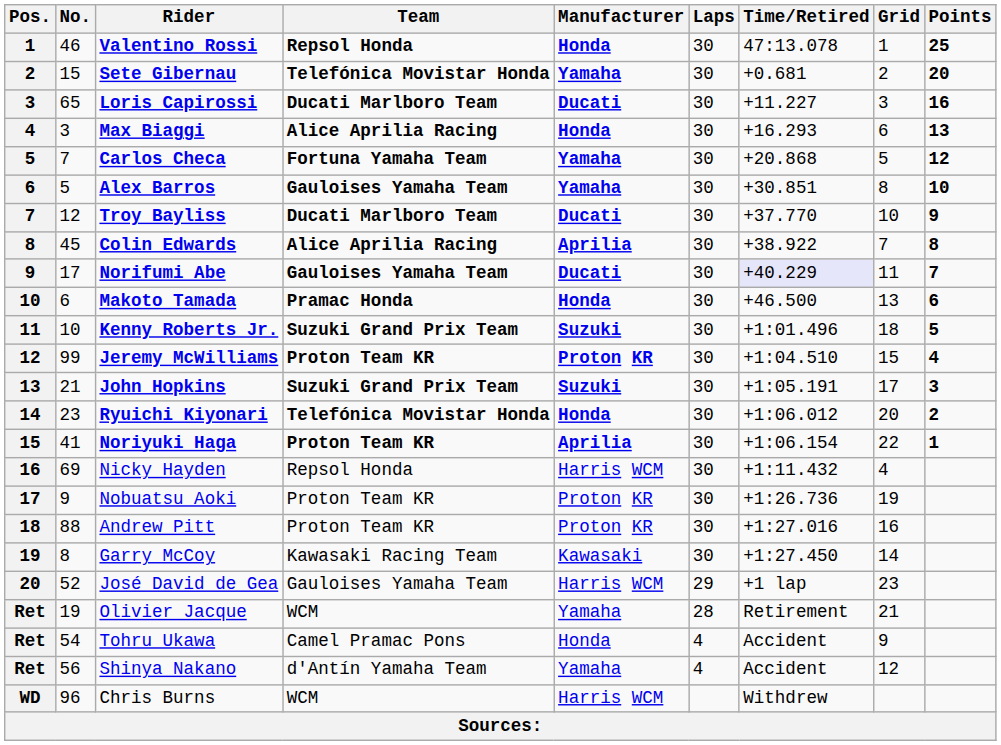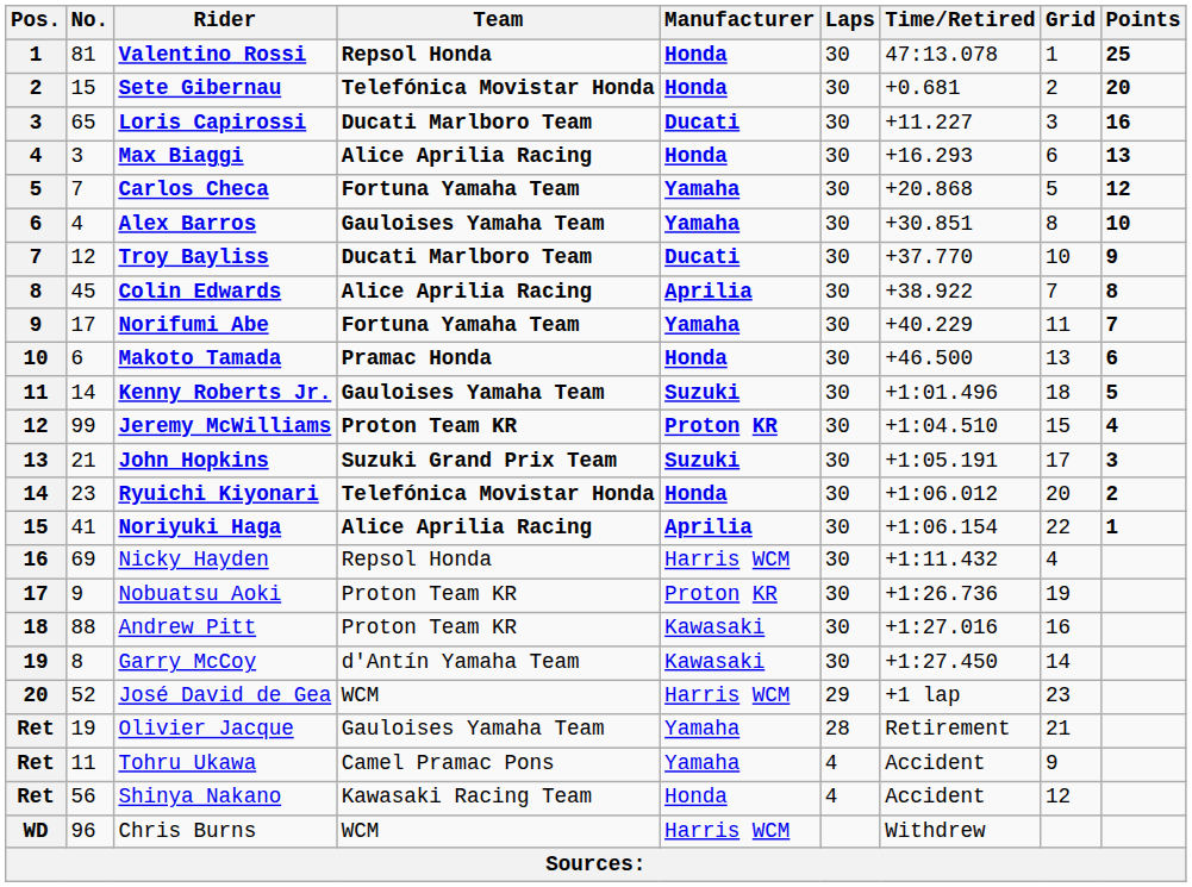 <table class="wikitable" style="font-size: 95%;">
 <tr>
 <th>Pos.</th>
 <th>No.</th>
 <th>Rider</th>
 <th>Team</th>
 <th>Manufacturer</th>
 <th>Laps</th>
 <th>Time/Retired</th>
 <th>Grid</th>
 <th>Points</th>
 </tr>
 <tr>
 <th>1</th>
-<td>46</td>
+<td>81</td>
 <td> <strong><a href='#'>Valentino Rossi</a></strong></td>
 <td><strong>Repsol Honda</strong></td>
 <td><strong><a href='#'>Honda</a></strong></td>
 <td>30</td>
 <td>47:13.078</td>
 <td>1</td>
 <td><strong>25</strong></td>
 </tr>
 <tr>
 <th>2</th>
 <td>15</td>
 <td> <strong><a href='#'>Sete Gibernau</a></strong></td>
 <td><strong>Telefónica Movistar Honda</strong></td>
-<td><strong><a href='#'>Yamaha</a></strong></td>
+<td><strong><a href='#'>Honda</a></strong></td>
 <td>30</td>
 <td>+0.681</td>
 <td>2</td>
 <td><strong>20</strong></td>
 </tr>
 <tr>
 <th>3</th>
 <td>65</td>
 <td> <strong><a href='#'>Loris Capirossi</a></strong></td>
 <td><strong>Ducati Marlboro Team</strong></td>
 <td><strong><a href='#'>Ducati</a></strong></td>
 <td>30</td>
 <td>+11.227</td>
 <td>3</td>
 <td><strong>16</strong></td>
 </tr>
 <tr>
 <th>4</th>
 <td>3</td>
 <td> <strong><a href='#'>Max Biaggi</a></strong></td>
 <td><strong>Alice Aprilia Racing</strong></td>
 <td><strong><a href='#'>Honda</a></strong></td>
 <td>30</td>
 <td>+16.293</td>
 <td>6</td>
 <td><strong>13</strong></td>
 </tr>
 <tr>
 <th>5</th>
 <td>7</td>
 <td> <strong><a href='#'>Carlos Checa</a></strong></td>
 <td><strong>Fortuna Yamaha Team</strong></td>
 <td><strong><a href='#'>Yamaha</a></strong></td>
 <td>30</td>
 <td>+20.868</td>
 <td>5</td>
 <td><strong>12</strong></td>
 </tr>
 <tr>
 <th>6</th>
-<td>5</td>
+<td>4</td>
 <td> <strong><a href='#'>Alex Barros</a></strong></td>
 <td><strong>Gauloises Yamaha Team</strong></td>
 <td><strong><a href='#'>Yamaha</a></strong></td>
 <td>30</td>
 <td>+30.851</td>
 <td>8</td>
 <td><strong>10</strong></td>
 </tr>
 <tr>
 <th>7</th>
 <td>12</td>
 <td> <strong><a href='#'>Troy Bayliss</a></strong></td>
 <td><strong>Ducati Marlboro Team</strong></td>
 <td><strong><a href='#'>Ducati</a></strong></td>
 <td>30</td>
 <td>+37.770</td>
 <td>10</td>
 <td><strong>9</strong></td>
 </tr>
 <tr>
 <th>8</th>
 <td>45</td>
 <td> <strong><a href='#'>Colin Edwards</a></strong></td>
 <td><strong>Alice Aprilia Racing</strong></td>
 <td><strong><a href='#'>Aprilia</a></strong></td>
 <td>30</td>
 <td>+38.922</td>
 <td>7</td>
 <td><strong>8</strong></td>
 </tr>
 <tr>
 <th>9</th>
 <td>17</td>
 <td> <strong><a href='#'>Norifumi Abe</a></strong></td>
-<td><strong>Gauloises Yamaha Team</strong></td>
-<td><strong><a href='#'>Ducati</a></strong></td>
+<td><strong>Fortuna Yamaha Team</strong></td>
+<td><strong><a href='#'>Yamaha</a></strong></td>
 <td>30</td>
-<td style="background: lavender;">+40.229</td>
+<td>+40.229</td>
 <td>11</td>
 <td><strong>7</strong></td>
 </tr>
 <tr>
 <th>10</th>
 <td>6</td>
 <td> <strong><a href='#'>Makoto Tamada</a></strong></td>
 <td><strong>Pramac Honda</strong></td>
 <td><strong><a href='#'>Honda</a></strong></td>
 <td>30</td>
 <td>+46.500</td>
 <td>13</td>
 <td><strong>6</strong></td>
 </tr>
 <tr>
 <th>11</th>
-<td>10</td>
+<td>14</td>
 <td> <strong><a href='#'>Kenny Roberts Jr.</a></strong></td>
-<td><strong>Suzuki Grand Prix Team</strong></td>
+<td><strong>Gauloises Yamaha Team</strong></td>
 <td><strong><a href='#'>Suzuki</a></strong></td>
 <td>30</td>
 <td>+1:01.496</td>
 <td>18</td>
 <td><strong>5</strong></td>
 </tr>
 <tr>
 <th>12</th>
 <td>99</td>
 <td> <strong><a href='#'>Jeremy McWilliams</a></strong></td>
 <td><strong>Proton Team KR</strong></td>
 <td><strong><a href='#'>Proton</a> <a href='#'>KR</a></strong></td>
 <td>30</td>
 <td>+1:04.510</td>
 <td>15</td>
 <td><strong>4</strong></td>
 </tr>
 <tr>
 <th>13</th>
 <td>21</td>
 <td> <strong><a href='#'>John Hopkins</a></strong></td>
 <td><strong>Suzuki Grand Prix Team</strong></td>
 <td><strong><a href='#'>Suzuki</a></strong></td>
 <td>30</td>
 <td>+1:05.191</td>
 <td>17</td>
 <td><strong>3</strong></td>
 </tr>
 <tr>
 <th>14</th>
 <td>23</td>
 <td> <strong><a href='#'>Ryuichi Kiyonari</a></strong></td>
 <td><strong>Telefónica Movistar Honda</strong></td>
 <td><strong><a href='#'>Honda</a></strong></td>
 <td>30</td>
 <td>+1:06.012</td>
 <td>20</td>
 <td><strong>2</strong></td>
 </tr>
 <tr>
 <th>15</th>
 <td>41</td>
 <td> <strong><a href='#'>Noriyuki Haga</a></strong></td>
-<td><strong>Proton Team KR</strong></td>
+<td><strong>Alice Aprilia Racing</strong></td>
 <td><strong><a href='#'>Aprilia</a></strong></td>
 <td>30</td>
 <td>+1:06.154</td>
 <td>22</td>
 <td><strong>1</strong></td>
 </tr>
 <tr>
 <th>16</th>
 <td>69</td>
 <td> <a href='#'>Nicky Hayden</a></td>
 <td>Repsol Honda</td>
 <td><a href='#'>Harris</a> <a href='#'>WCM</a></td>
 <td>30</td>
 <td>+1:11.432</td>
 <td>4</td>
 <td></td>
 </tr>
 <tr>
 <th>17</th>
 <td>9</td>
 <td> <a href='#'>Nobuatsu Aoki</a></td>
 <td>Proton Team KR</td>
 <td><a href='#'>Proton</a> <a href='#'>KR</a></td>
 <td>30</td>
 <td>+1:26.736</td>
 <td>19</td>
 <td></td>
 </tr>
 <tr>
 <th>18</th>
 <td>88</td>
 <td> <a href='#'>Andrew Pitt</a></td>
 <td>Proton Team KR</td>
-<td><a href='#'>Proton</a> <a href='#'>KR</a></td>
+<td><a href='#'>Kawasaki</a></td>
 <td>30</td>
 <td>+1:27.016</td>
 <td>16</td>
 <td></td>
 </tr>
 <tr>
 <th>19</th>
 <td>8</td>
 <td> <a href='#'>Garry McCoy</a></td>
-<td>Kawasaki Racing Team</td>
+<td>d'Antín Yamaha Team</td>
 <td><a href='#'>Kawasaki</a></td>
 <td>30</td>
 <td>+1:27.450</td>
 <td>14</td>
 <td></td>
 </tr>
 <tr>
 <th>20</th>
 <td>52</td>
 <td> <a href='#'>José David de Gea</a></td>
-<td>Gauloises Yamaha Team</td>
+<td>WCM</td>
 <td><a href='#'>Harris</a> <a href='#'>WCM</a></td>
 <td>29</td>
 <td>+1 lap</td>
 <td>23</td>
 <td></td>
 </tr>
 <tr>
 <th>Ret</th>
 <td>19</td>
 <td> <a href='#'>Olivier Jacque</a></td>
-<td>WCM</td>
+<td>Gauloises Yamaha Team</td>
 <td><a href='#'>Yamaha</a></td>
 <td>28</td>
 <td>Retirement</td>
 <td>21</td>
 <td></td>
 </tr>
 <tr>
 <th>Ret</th>
-<td>54</td>
+<td>11</td>
 <td> <a href='#'>Tohru Ukawa</a></td>
 <td>Camel Pramac Pons</td>
-<td><a href='#'>Honda</a></td>
+<td><a href='#'>Yamaha</a></td>
 <td>4</td>
 <td>Accident</td>
 <td>9</td>
 <td></td>
 </tr>
 <tr>
 <th>Ret</th>
 <td>56</td>
 <td> <a href='#'>Shinya Nakano</a></td>
-<td>d'Antín Yamaha Team</td>
-<td><a href='#'>Yamaha</a></td>
+<td>Kawasaki Racing Team</td>
+<td><a href='#'>Honda</a></td>
 <td>4</td>
 <td>Accident</td>
 <td>12</td>
 <td></td>
 </tr>
 <tr>
 <th>WD</th>
 <td>96</td>
 <td> Chris Burns</td>
 <td>WCM</td>
 <td><a href='#'>Harris</a> <a href='#'>WCM</a></td>
 <td></td>
 <td>Withdrew</td>
 <td></td>
 <td></td>
 </tr>
 <tr>
 <th colspan=9>Sources: </th>
 </tr>
 </table>
